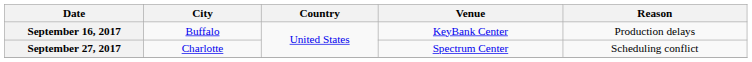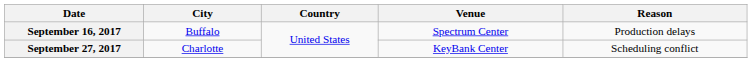 <table class="wikitable plainrowheaders" style="text-align:center;">
 <tr>
 <th scope="col" style="width:12em;">Date</th>
 <th scope="col" style="width:10em;">City</th>
 <th scope="col" style="width:10em;">Country</th>
 <th scope="col" style="width:16em;">Venue</th>
 <th scope="col" style="width:16em;">Reason</th>
 </tr>
 <tr>
 <th scope="row" style="text-align:center;">September 16, 2017</th>
 <td><a href='#'>Buffalo</a></td>
 <td rowspan="2"><a href='#'>United States</a></td>
-<td><a href='#'>KeyBank Center</a></td>
+<td><a href='#'>Spectrum Center</a></td>
 <td>Production delays</td>
 </tr>
 <tr>
 <th scope="row" style="text-align:center;">September 27, 2017</th>
 <td><a href='#'>Charlotte</a></td>
-<td><a href='#'>Spectrum Center</a></td>
+<td><a href='#'>KeyBank Center</a></td>
 <td>Scheduling conflict</td>
 </tr>
 <tr>
 </tr>
 </table>
